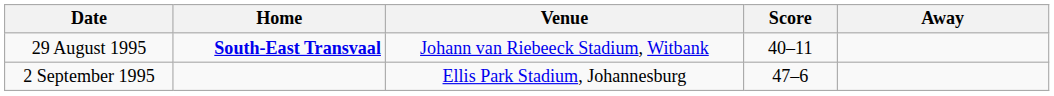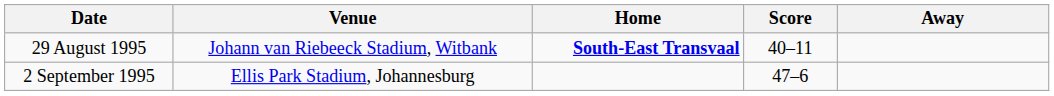 <table class="wikitable" style="text-align:center">
 <tr>
 <th style="width:142px">Date</th>
+<th scope="col" style="width:310px">Venue</th>
 <th style="width:180px">Home</th>
-<th scope="col" style="width:310px">Venue</th>
 <th style="width:75px">Score</th>
 <th style="width:180px">Away</th>
 </tr>
 <tr>
 <td>29 August 1995</td>
+<td><a href='#'>Johann van Riebeeck Stadium</a>, <a href='#'>Witbank</a></td>
 <td style="text-align:right"><strong><a href='#'>South-East Transvaal</a></strong></td>
-<td><a href='#'>Johann van Riebeeck Stadium</a>, <a href='#'>Witbank</a></td>
 <td>40–11</td>
 <td style="text-align:left"></td>
 </tr>
 <tr>
 <td>2 September 1995</td>
+<td><a href='#'>Ellis Park Stadium</a>, Johannesburg</td>
 <td style="text-align:right"><strong></strong></td>
-<td><a href='#'>Ellis Park Stadium</a>, Johannesburg</td>
 <td>47–6</td>
 <td style="text-align:left"></td>
 </tr>
 </table>
